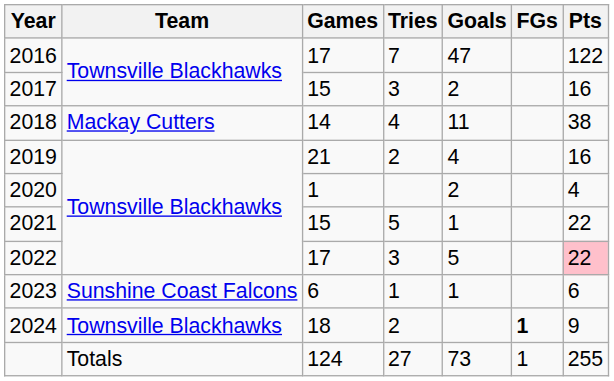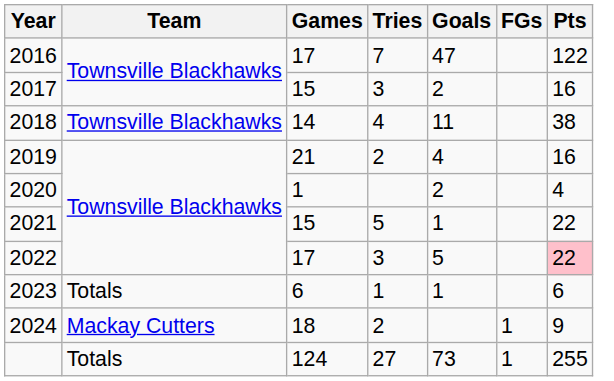 <table class="wikitable">
 <tr>
 <th>Year</th>
 <th>Team</th>
 <th>Games</th>
 <th>Tries</th>
 <th>Goals</th>
 <th>FGs</th>
 <th>Pts</th>
 </tr>
 <tr>
 <td>2016</td>
 <td rowspan="2"> <a href='#'>Townsville Blackhawks</a></td>
 <td>17</td>
 <td>7</td>
 <td>47</td>
 <td></td>
 <td>122</td>
 </tr>
 <tr>
 <td>2017</td>
 <td>15</td>
 <td>3</td>
 <td>2</td>
 <td></td>
 <td>16</td>
 </tr>
 <tr>
 <td>2018</td>
-<td> <a href='#'>Mackay Cutters</a></td>
+<td> <a href='#'>Townsville Blackhawks</a></td>
 <td>14</td>
 <td>4</td>
 <td>11</td>
 <td></td>
 <td>38</td>
 </tr>
 <tr>
 <td>2019</td>
 <td rowspan="4"> <a href='#'>Townsville Blackhawks</a></td>
 <td>21</td>
 <td>2</td>
 <td>4</td>
 <td></td>
 <td>16</td>
 </tr>
 <tr>
 <td>2020</td>
 <td>1</td>
 <td></td>
 <td>2</td>
 <td></td>
 <td>4</td>
 </tr>
 <tr>
 <td>2021</td>
 <td>15</td>
 <td>5</td>
 <td>1</td>
 <td></td>
 <td>22</td>
 </tr>
 <tr>
 <td>2022</td>
 <td>17</td>
 <td>3</td>
 <td>5</td>
 <td></td>
 <td style="background: pink;">22</td>
 </tr>
 <tr>
 <td>2023</td>
-<td> <a href='#'>Sunshine Coast Falcons</a></td>
+<td>Totals</td>
 <td>6</td>
 <td>1</td>
 <td>1</td>
 <td></td>
 <td>6</td>
 </tr>
 <tr>
 <td>2024</td>
-<td> <a href='#'>Townsville Blackhawks</a></td>
+<td> <a href='#'>Mackay Cutters</a></td>
 <td>18</td>
 <td>2</td>
 <td></td>
-<td><strong>1</strong></td>
+<td>1</td>
 <td>9</td>
 </tr>
 <tr>
 <td></td>
 <td>Totals</td>
 <td>124</td>
 <td>27</td>
 <td>73</td>
 <td>1</td>
 <td>255</td>
 </tr>
 </table>
